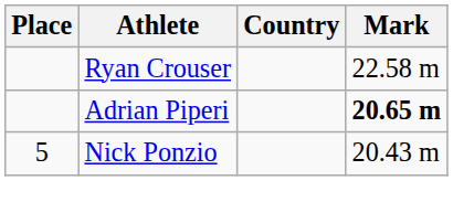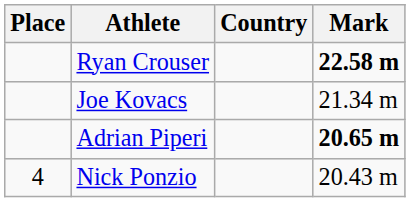 <table class="wikitable">
 <tr>
 <th>Place</th>
 <th>Athlete</th>
 <th>Country</th>
 <th>Mark</th>
 </tr>
 <tr>
 <td align=center></td>
 <td><a href='#'>Ryan Crouser</a></td>
 <td></td>
-<td>22.58 m</td>
+<td><strong>22.58 m</strong></td>
+</tr>
+<tr>
+<td align=center></td>
+<td><a href='#'>Joe Kovacs</a></td>
+<td></td>
+<td>21.34 m</td>
 </tr>
 <tr>
 <td align=center></td>
 <td><a href='#'>Adrian Piperi</a></td>
 <td></td>
 <td><strong>20.65 m</strong></td>
 </tr>
 <tr>
-<td align=center>5</td>
+<td align=center>4</td>
 <td><a href='#'>Nick Ponzio</a></td>
 <td></td>
 <td>20.43 m</td>
 </tr>
 </table>
